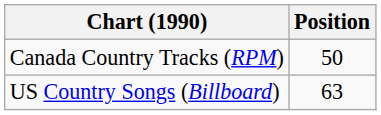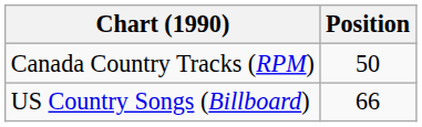 <table class="wikitable sortable">
 <tr>
 <th scope="col">Chart (1990)</th>
 <th scope="col">Position</th>
 </tr>
 <tr>
 <td>Canada Country Tracks (<em><a href='#'>RPM</a></em>)</td>
 <td align="center">50</td>
 </tr>
 <tr>
 <td>US <a href='#'>Country Songs</a> (<em><a href='#'>Billboard</a></em>)</td>
-<td align="center">63</td>
+<td align="center">66</td>
 </tr>
 </table>
